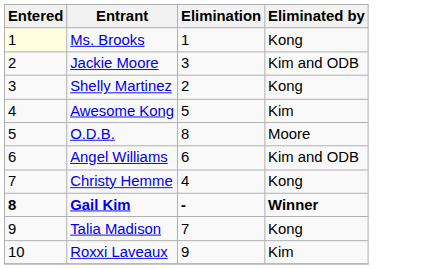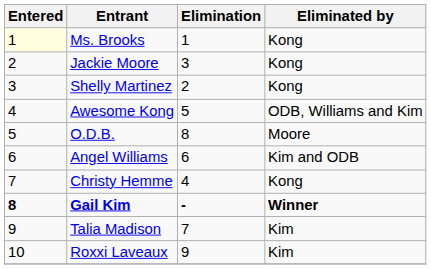 <table class="wikitable sortable">
 <tr>
 <th>Entered</th>
 <th>Entrant</th>
 <th>Elimination</th>
 <th>Eliminated by</th>
 </tr>
 <tr>
 <td style="background: lightyellow;">1</td>
 <td><a href='#'>Ms. Brooks</a></td>
 <td>1</td>
 <td>Kong</td>
 </tr>
 <tr>
 <td>2</td>
 <td><a href='#'>Jackie Moore</a></td>
 <td>3</td>
-<td>Kim and ODB</td>
+<td>Kong</td>
 </tr>
 <tr>
 <td>3</td>
 <td><a href='#'>Shelly Martinez</a></td>
 <td>2</td>
 <td>Kong</td>
 </tr>
 <tr>
 <td>4</td>
 <td><a href='#'>Awesome Kong</a></td>
 <td>5</td>
-<td>Kim</td>
+<td>ODB, Williams and Kim</td>
 </tr>
 <tr>
 <td>5</td>
 <td><a href='#'>O.D.B.</a></td>
 <td>8</td>
 <td>Moore</td>
 </tr>
 <tr>
 <td>6</td>
 <td><a href='#'>Angel Williams</a></td>
 <td>6</td>
 <td>Kim and ODB</td>
 </tr>
 <tr>
 <td>7</td>
 <td><a href='#'>Christy Hemme</a></td>
 <td>4</td>
 <td>Kong</td>
 </tr>
 <tr>
 <td><strong>8</strong></td>
 <td><strong><a href='#'>Gail Kim</a></strong></td>
 <td><strong>-</strong></td>
 <td><strong>Winner</strong></td>
 </tr>
 <tr>
 <td>9</td>
 <td><a href='#'>Talia Madison</a></td>
 <td>7</td>
-<td>Kong</td>
+<td>Kim</td>
 </tr>
 <tr>
 <td>10</td>
 <td><a href='#'>Roxxi Laveaux</a></td>
 <td>9</td>
 <td>Kim</td>
 </tr>
 <tr>
 </tr>
 </table>
